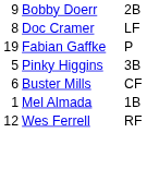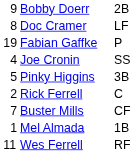 <table>
 <tr>
 <td>  9</td>
 <td><a href='#'>Bobby Doerr</a></td>
 <td>2B</td>
 </tr>
 <tr>
 <td>  8</td>
 <td><a href='#'>Doc Cramer</a></td>
 <td>LF</td>
 </tr>
 <tr>
 <td>19</td>
 <td><a href='#'>Fabian Gaffke</a>    </td>
 <td>P</td>
 </tr>
 <tr>
+<td>  4</td>
+<td><a href='#'>Joe Cronin</a></td>
+<td>SS</td>
+</tr>
+<tr>
 <td>  5</td>
 <td><a href='#'>Pinky Higgins</a></td>
 <td>3B</td>
 </tr>
 <tr>
-<td>  6</td>
+<td>  2</td>
+<td><a href='#'>Rick Ferrell</a></td>
+<td>C</td>
+</tr>
+<tr>
+<td>  7</td>
 <td><a href='#'>Buster Mills</a></td>
 <td>CF</td>
 </tr>
 <tr>
 <td>  1</td>
 <td><a href='#'>Mel Almada</a></td>
 <td>1B</td>
 </tr>
 <tr>
-<td>12</td>
+<td>11</td>
 <td><a href='#'>Wes Ferrell</a></td>
 <td>RF</td>
 </tr>
 <tr>
 </tr>
 </table>
